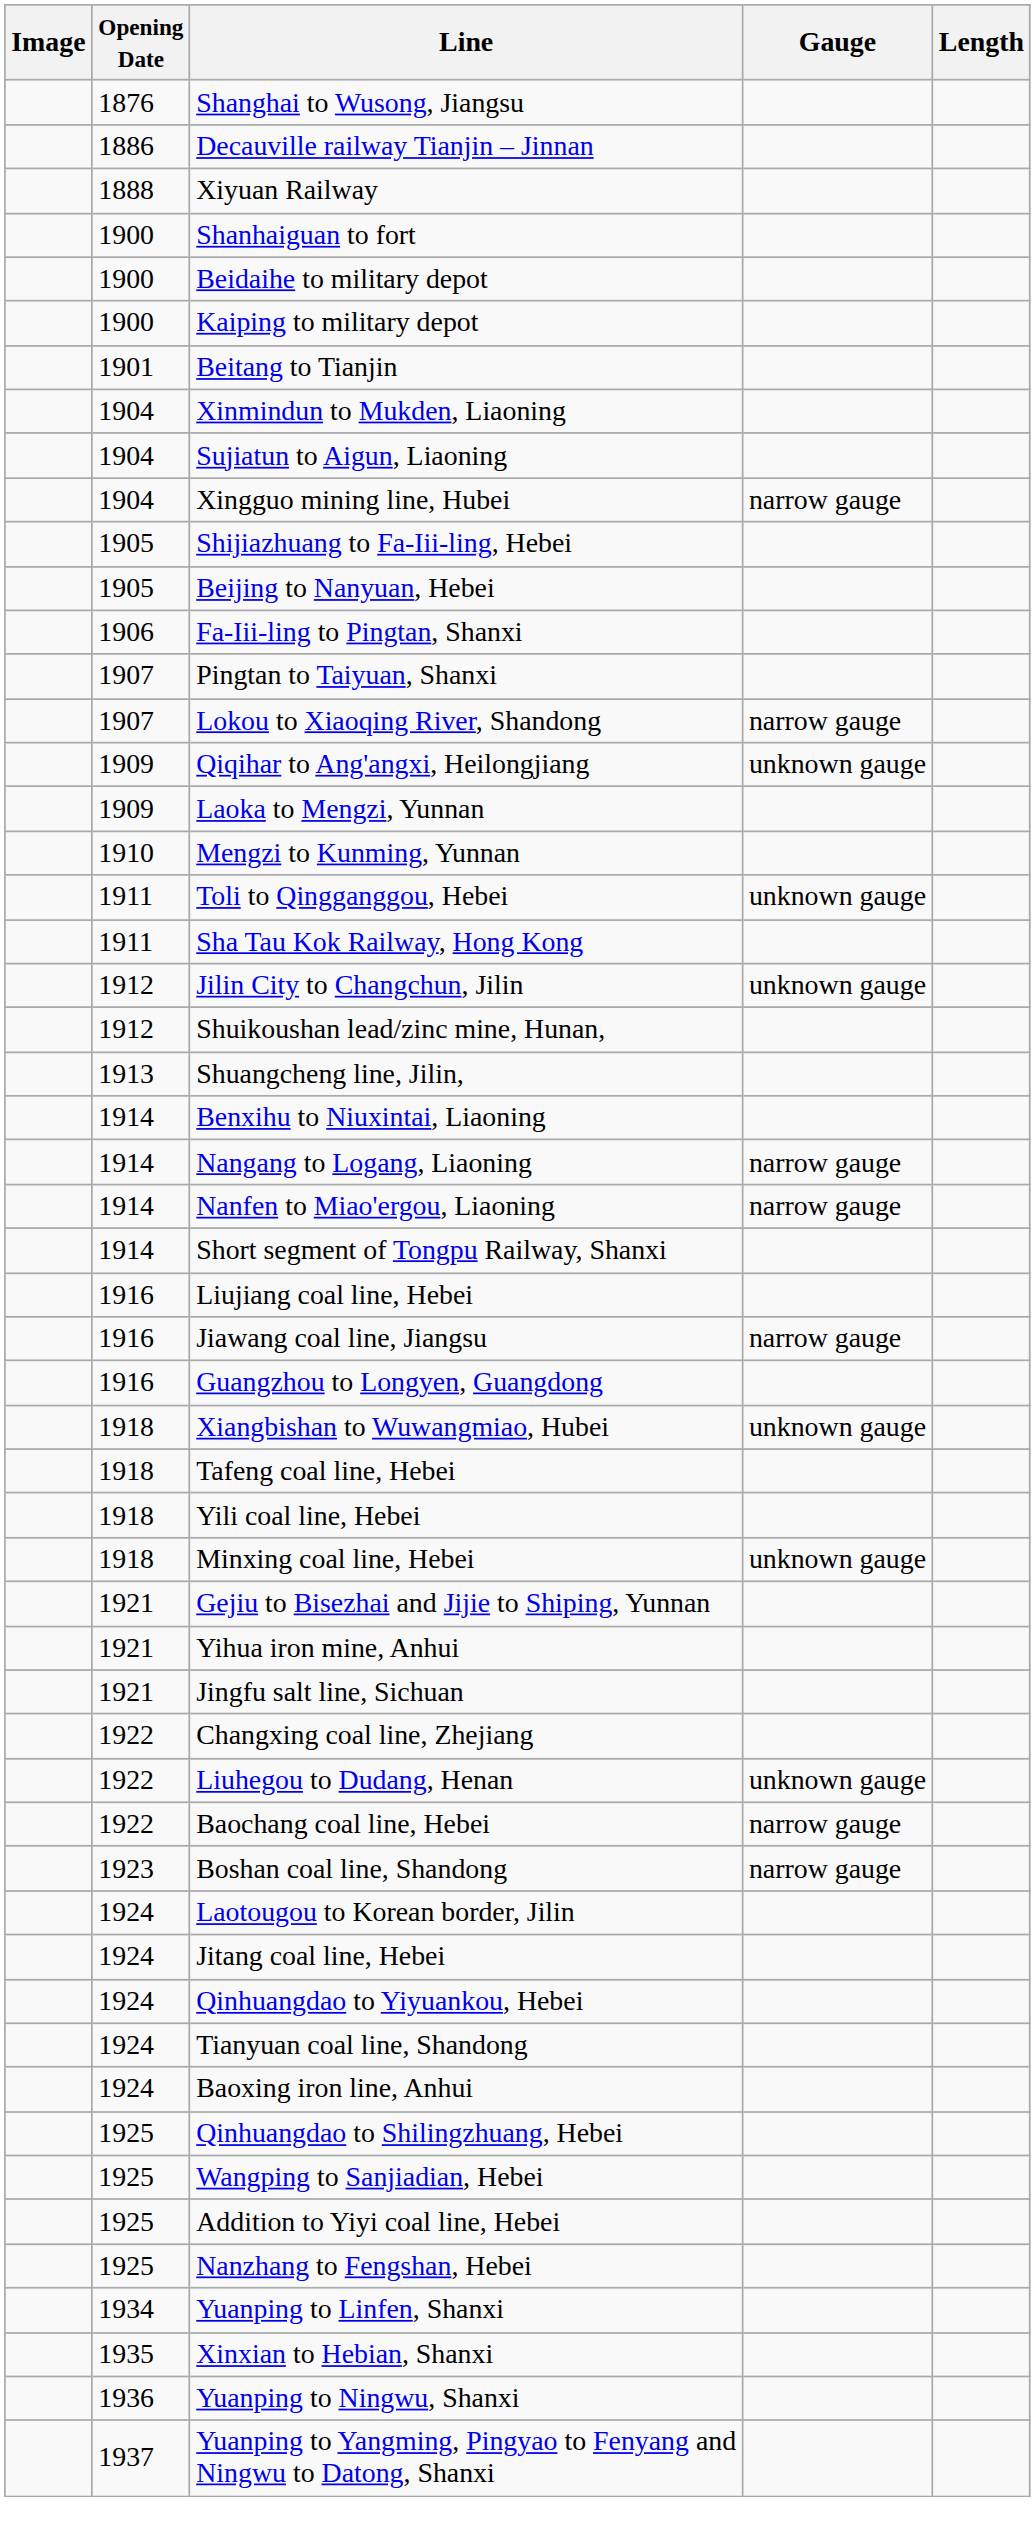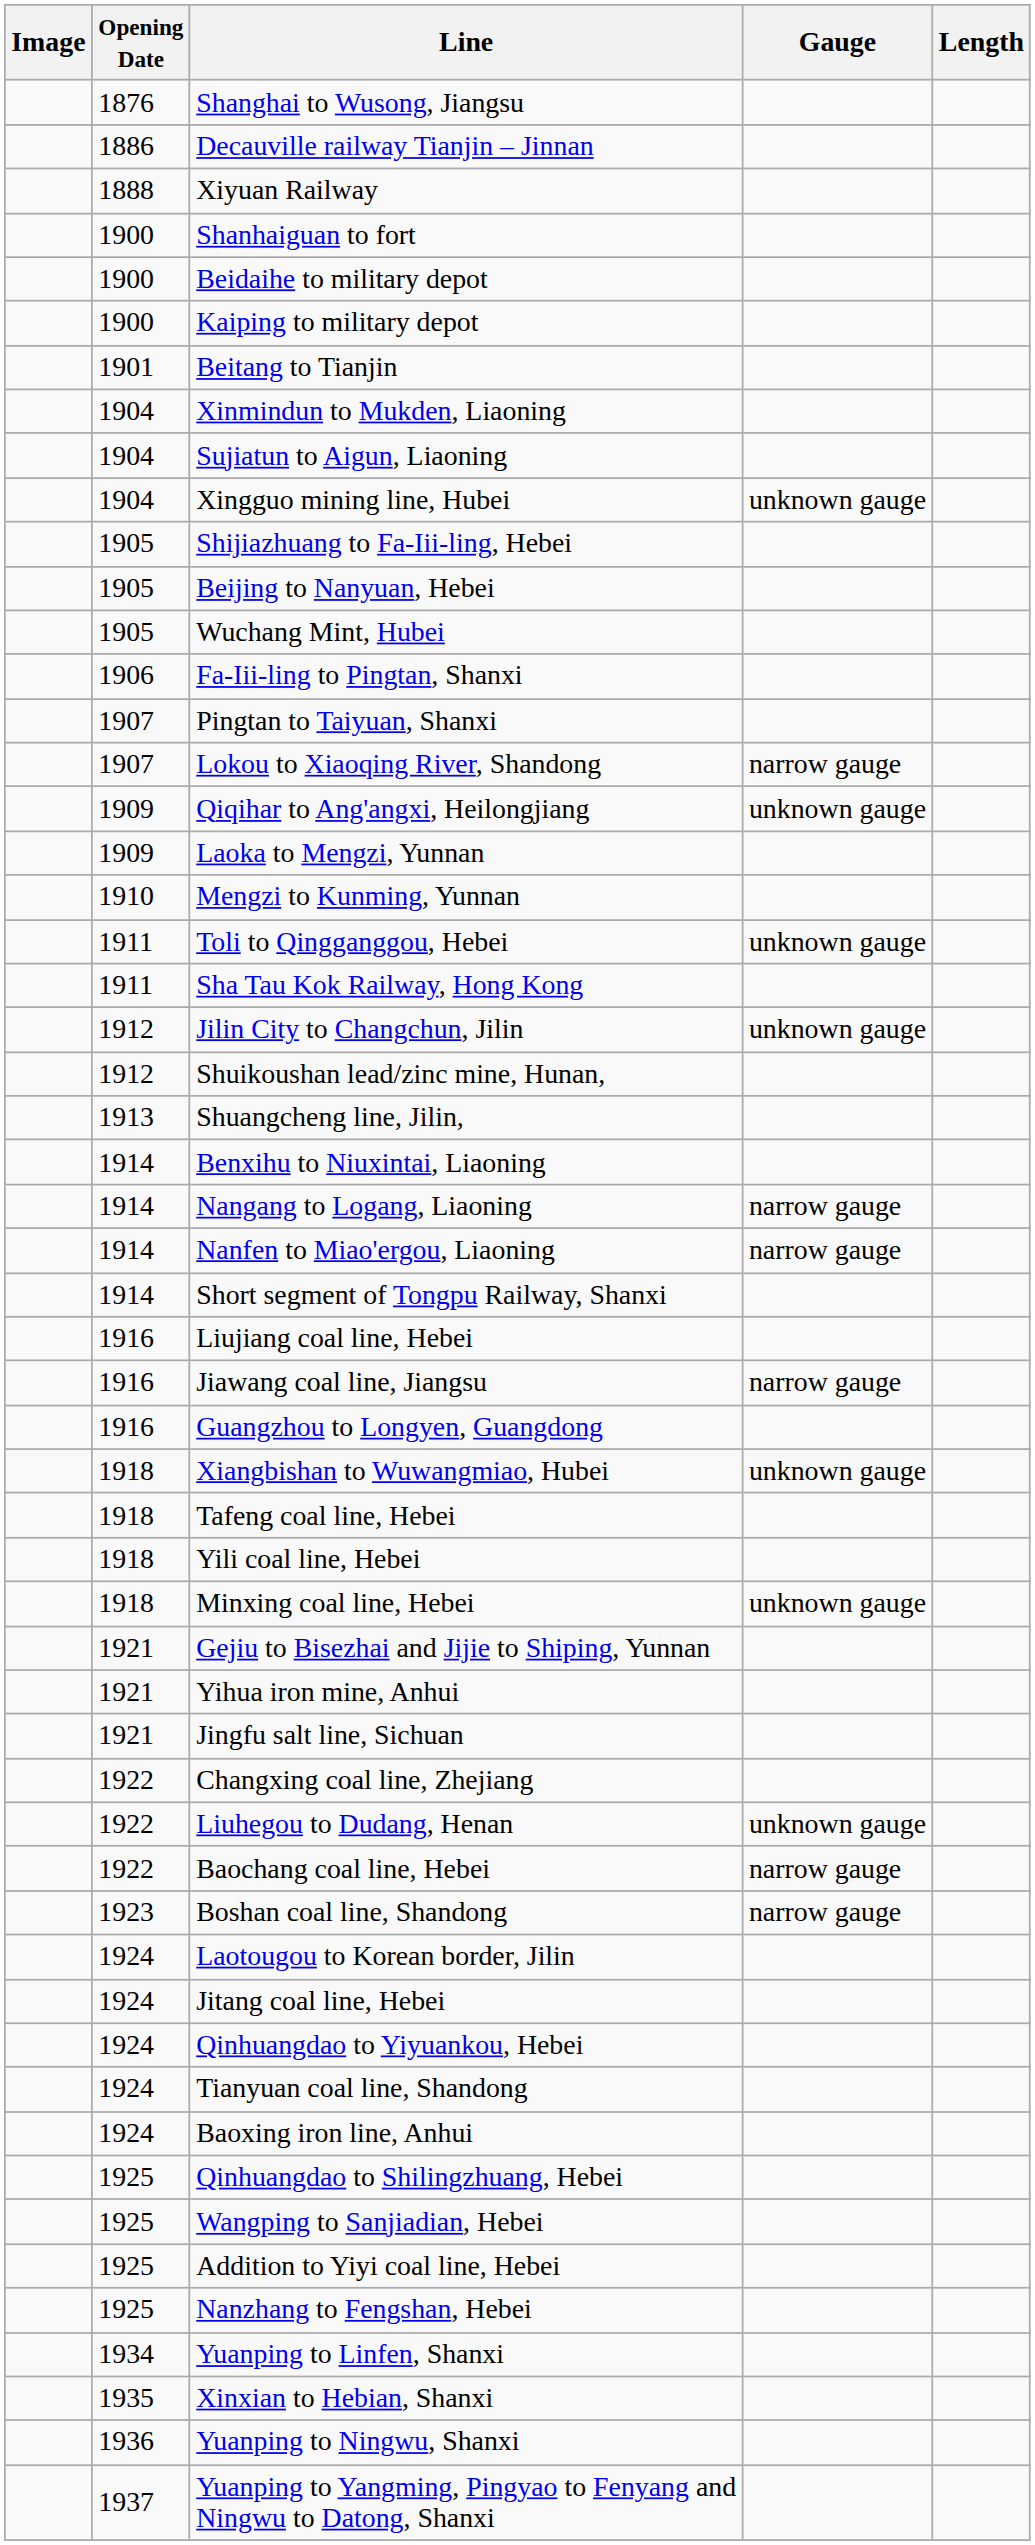 <table class="wikitable">
 <tr>
 <th>Image</th>
 <th><small>Opening<br> Date</small></th>
 <th>Line</th>
 <th>Gauge</th>
 <th>Length</th>
 </tr>
 <tr>
 <td></td>
 <td>1876</td>
 <td><a href='#'>Shanghai</a> to <a href='#'>Wusong</a>, Jiangsu</td>
 <td></td>
 <td></td>
 </tr>
 <tr>
 <td></td>
 <td>1886</td>
 <td><a href='#'>Decauville railway Tianjin – Jinnan</a></td>
 <td></td>
 <td></td>
 </tr>
 <tr>
 <td></td>
 <td>1888</td>
 <td>Xiyuan Railway</td>
 <td></td>
 <td></td>
 </tr>
 <tr>
 <td></td>
 <td>1900</td>
 <td><a href='#'>Shanhaiguan</a> to fort</td>
 <td></td>
 <td></td>
 </tr>
 <tr>
 <td></td>
 <td>1900</td>
 <td><a href='#'>Beidaihe</a> to military depot</td>
 <td></td>
 <td></td>
 </tr>
 <tr>
 <td></td>
 <td>1900</td>
 <td><a href='#'>Kaiping</a> to military depot</td>
 <td></td>
 <td></td>
 </tr>
 <tr>
 <td></td>
 <td>1901</td>
 <td><a href='#'>Beitang</a> to Tianjin</td>
 <td></td>
 <td></td>
 </tr>
 <tr>
 <td></td>
 <td>1904</td>
 <td><a href='#'>Xinmindun</a> to <a href='#'>Mukden</a>, Liaoning</td>
 <td></td>
 <td></td>
 </tr>
 <tr>
 <td></td>
 <td>1904</td>
 <td><a href='#'>Sujiatun</a> to <a href='#'>Aigun</a>, Liaoning</td>
 <td></td>
 <td></td>
 </tr>
 <tr>
 <td></td>
 <td>1904</td>
 <td>Xingguo mining line, Hubei</td>
-<td>narrow gauge</td>
+<td>unknown gauge</td>
 <td></td>
 </tr>
 <tr>
 <td></td>
 <td>1905</td>
 <td><a href='#'>Shijiazhuang</a> to <a href='#'>Fa-Iii-ling</a>, Hebei</td>
 <td></td>
 <td></td>
 </tr>
 <tr>
 <td></td>
 <td>1905</td>
 <td><a href='#'>Beijing</a> to <a href='#'>Nanyuan</a>, Hebei</td>
+<td></td>
+<td></td>
+</tr>
+<tr>
+<td></td>
+<td>1905</td>
+<td>Wuchang Mint, <a href='#'>Hubei</a></td>
 <td></td>
 <td></td>
 </tr>
 <tr>
 <td></td>
 <td>1906</td>
 <td><a href='#'>Fa-Iii-ling</a> to <a href='#'>Pingtan</a>, Shanxi</td>
 <td></td>
 <td></td>
 </tr>
 <tr>
 <td></td>
 <td>1907</td>
 <td>Pingtan to <a href='#'>Taiyuan</a>, Shanxi</td>
 <td></td>
 <td></td>
 </tr>
 <tr>
 <td></td>
 <td>1907</td>
 <td><a href='#'>Lokou</a> to <a href='#'>Xiaoqing River</a>, Shandong</td>
 <td>narrow gauge</td>
 <td></td>
 </tr>
 <tr>
 <td></td>
 <td>1909</td>
 <td><a href='#'>Qiqihar</a> to <a href='#'>Ang'angxi</a>, Heilongjiang</td>
 <td>unknown gauge</td>
 <td></td>
 </tr>
 <tr>
 <td></td>
 <td>1909</td>
 <td><a href='#'>Laoka</a> to <a href='#'>Mengzi</a>, Yunnan</td>
 <td></td>
 <td></td>
 </tr>
 <tr>
 <td></td>
 <td>1910</td>
 <td><a href='#'>Mengzi</a> to <a href='#'>Kunming</a>, Yunnan</td>
 <td></td>
 <td></td>
 </tr>
 <tr>
 <td></td>
 <td>1911</td>
 <td><a href='#'>Toli</a> to <a href='#'>Qingganggou</a>, Hebei</td>
 <td>unknown gauge</td>
 <td></td>
 </tr>
 <tr>
 <td></td>
 <td>1911</td>
 <td><a href='#'>Sha Tau Kok Railway</a>, <a href='#'>Hong Kong</a></td>
 <td></td>
 <td></td>
 </tr>
 <tr>
 <td></td>
 <td>1912</td>
 <td><a href='#'>Jilin City</a> to <a href='#'>Changchun</a>, Jilin</td>
 <td>unknown gauge</td>
 <td></td>
 </tr>
 <tr>
 <td></td>
 <td>1912</td>
 <td>Shuikoushan lead/zinc mine, Hunan,</td>
 <td></td>
 <td></td>
 </tr>
 <tr>
 <td></td>
 <td>1913</td>
 <td>Shuangcheng line, Jilin,</td>
 <td></td>
 <td></td>
 </tr>
 <tr>
 <td></td>
 <td>1914</td>
 <td><a href='#'>Benxihu</a> to <a href='#'>Niuxintai</a>, Liaoning</td>
 <td></td>
 <td></td>
 </tr>
 <tr>
 <td></td>
 <td>1914</td>
 <td><a href='#'>Nangang</a> to <a href='#'>Logang</a>, Liaoning</td>
 <td>narrow gauge</td>
 <td></td>
 </tr>
 <tr>
 <td></td>
 <td>1914</td>
 <td><a href='#'>Nanfen</a> to <a href='#'>Miao'ergou</a>, Liaoning</td>
 <td>narrow gauge</td>
 <td></td>
 </tr>
 <tr>
 <td></td>
 <td>1914</td>
 <td>Short segment of <a href='#'>Tongpu</a> Railway, Shanxi</td>
 <td></td>
 <td></td>
 </tr>
 <tr>
 <td></td>
 <td>1916</td>
 <td>Liujiang coal line, Hebei</td>
 <td></td>
 <td></td>
 </tr>
 <tr>
 <td></td>
 <td>1916</td>
 <td>Jiawang coal line, Jiangsu</td>
 <td>narrow gauge</td>
 <td></td>
 </tr>
 <tr>
 <td></td>
 <td>1916</td>
 <td><a href='#'>Guangzhou</a> to <a href='#'>Longyen</a>, <a href='#'>Guangdong</a></td>
 <td></td>
 <td></td>
 </tr>
 <tr>
 <td></td>
 <td>1918</td>
 <td><a href='#'>Xiangbishan</a> to <a href='#'>Wuwangmiao</a>, Hubei</td>
 <td>unknown gauge</td>
 <td></td>
 </tr>
 <tr>
 <td></td>
 <td>1918</td>
 <td>Tafeng coal line, Hebei</td>
 <td></td>
 <td></td>
 </tr>
 <tr>
 <td></td>
 <td>1918</td>
 <td>Yili coal line, Hebei</td>
 <td></td>
 <td></td>
 </tr>
 <tr>
 <td></td>
 <td>1918</td>
 <td>Minxing coal line, Hebei</td>
 <td>unknown gauge</td>
 <td></td>
 </tr>
 <tr>
 <td></td>
 <td>1921</td>
 <td><a href='#'>Gejiu</a> to <a href='#'>Bisezhai</a> and <a href='#'>Jijie</a> to <a href='#'>Shiping</a>, Yunnan</td>
 <td></td>
 <td></td>
 </tr>
 <tr>
 <td></td>
 <td>1921</td>
 <td>Yihua iron mine, Anhui</td>
 <td></td>
 <td></td>
 </tr>
 <tr>
 <td></td>
 <td>1921</td>
 <td>Jingfu salt line, Sichuan</td>
 <td></td>
 <td></td>
 </tr>
 <tr>
 <td></td>
 <td>1922</td>
 <td>Changxing coal line, Zhejiang</td>
 <td></td>
 <td></td>
 </tr>
 <tr>
 <td></td>
 <td>1922</td>
 <td><a href='#'>Liuhegou</a> to <a href='#'>Dudang</a>, Henan</td>
 <td>unknown gauge</td>
 <td></td>
 </tr>
 <tr>
 <td></td>
 <td>1922</td>
 <td>Baochang coal line, Hebei</td>
 <td>narrow gauge</td>
 <td></td>
 </tr>
 <tr>
 <td></td>
 <td>1923</td>
 <td>Boshan coal line, Shandong</td>
 <td>narrow gauge</td>
 <td></td>
 </tr>
 <tr>
 <td></td>
 <td>1924</td>
 <td><a href='#'>Laotougou</a> to Korean border, Jilin</td>
 <td></td>
 <td></td>
 </tr>
 <tr>
 <td></td>
 <td>1924</td>
 <td>Jitang coal line, Hebei</td>
 <td></td>
 <td></td>
 </tr>
 <tr>
 <td></td>
 <td>1924</td>
 <td><a href='#'>Qinhuangdao</a> to <a href='#'>Yiyuankou</a>, Hebei</td>
 <td></td>
 <td></td>
 </tr>
 <tr>
 <td></td>
 <td>1924</td>
 <td>Tianyuan coal line, Shandong</td>
 <td></td>
 <td></td>
 </tr>
 <tr>
 <td></td>
 <td>1924</td>
 <td>Baoxing iron line, Anhui</td>
 <td></td>
 <td></td>
 </tr>
 <tr>
 <td></td>
 <td>1925</td>
 <td><a href='#'>Qinhuangdao</a> to <a href='#'>Shilingzhuang</a>, Hebei</td>
 <td></td>
 <td></td>
 </tr>
 <tr>
 <td></td>
 <td>1925</td>
 <td><a href='#'>Wangping</a> to <a href='#'>Sanjiadian</a>, Hebei</td>
 <td></td>
 <td></td>
 </tr>
 <tr>
 <td></td>
 <td>1925</td>
 <td>Addition to Yiyi coal line, Hebei</td>
 <td></td>
 <td></td>
 </tr>
 <tr>
 <td></td>
 <td>1925</td>
 <td><a href='#'>Nanzhang</a> to <a href='#'>Fengshan</a>, Hebei</td>
 <td></td>
 <td></td>
 </tr>
 <tr>
 <td></td>
 <td>1934</td>
 <td><a href='#'>Yuanping</a> to <a href='#'>Linfen</a>, Shanxi</td>
 <td></td>
 <td></td>
 </tr>
 <tr>
 <td></td>
 <td>1935</td>
 <td><a href='#'>Xinxian</a> to <a href='#'>Hebian</a>, Shanxi</td>
 <td></td>
 <td></td>
 </tr>
 <tr>
 <td></td>
 <td>1936</td>
 <td><a href='#'>Yuanping</a> to <a href='#'>Ningwu</a>, Shanxi</td>
 <td></td>
 <td></td>
 </tr>
 <tr>
 <td></td>
 <td>1937</td>
 <td><a href='#'>Yuanping</a> to <a href='#'>Yangming</a>, <a href='#'>Pingyao</a> to <a href='#'>Fenyang</a> and<br> <a href='#'>Ningwu</a> to <a href='#'>Datong</a>, Shanxi</td>
 <td></td>
 <td></td>
 </tr>
 </table>
